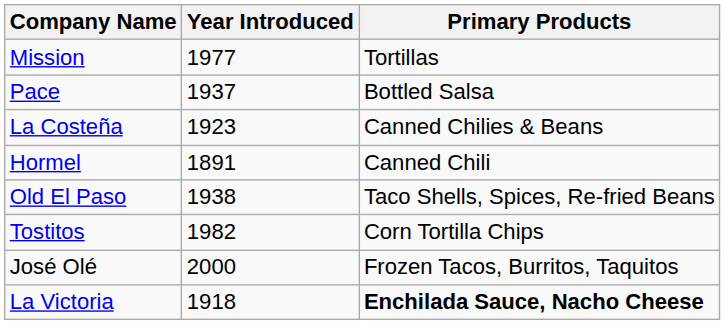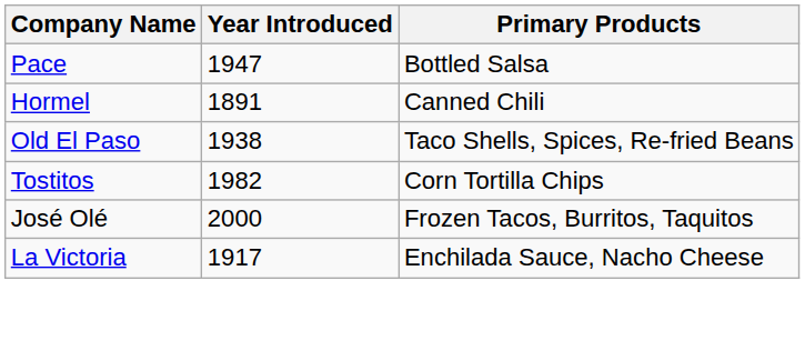 <table class="wikitable">
 <tr>
 <th>Company Name</th>
 <th>Year Introduced</th>
 <th>Primary Products</th>
 </tr>
 <tr>
-<td><a href='#'>Mission</a></td>
-<td>1977</td>
-<td>Tortillas</td>
-</tr>
-<tr>
 <td><a href='#'>Pace</a></td>
-<td>1937</td>
+<td>1947</td>
 <td>Bottled Salsa</td>
-</tr>
-<tr>
-<td><a href='#'>La Costeña</a></td>
-<td>1923</td>
-<td>Canned Chilies & Beans</td>
 </tr>
 <tr>
 <td><a href='#'>Hormel</a></td>
 <td>1891</td>
 <td>Canned Chili</td>
 </tr>
 <tr>
 <td><a href='#'>Old El Paso</a></td>
 <td>1938</td>
 <td>Taco Shells, Spices, Re-fried Beans</td>
 </tr>
 <tr>
 <td><a href='#'>Tostitos</a></td>
 <td>1982</td>
 <td>Corn Tortilla Chips</td>
 </tr>
 <tr>
 <td>José Olé</td>
 <td>2000</td>
 <td>Frozen Tacos, Burritos, Taquitos</td>
 </tr>
 <tr>
 <td><a href='#'>La Victoria</a></td>
-<td>1918</td>
-<td><strong>Enchilada Sauce, Nacho Cheese</strong></td>
+<td>1917</td>
+<td>Enchilada Sauce, Nacho Cheese</td>
 </tr>
 </table>
